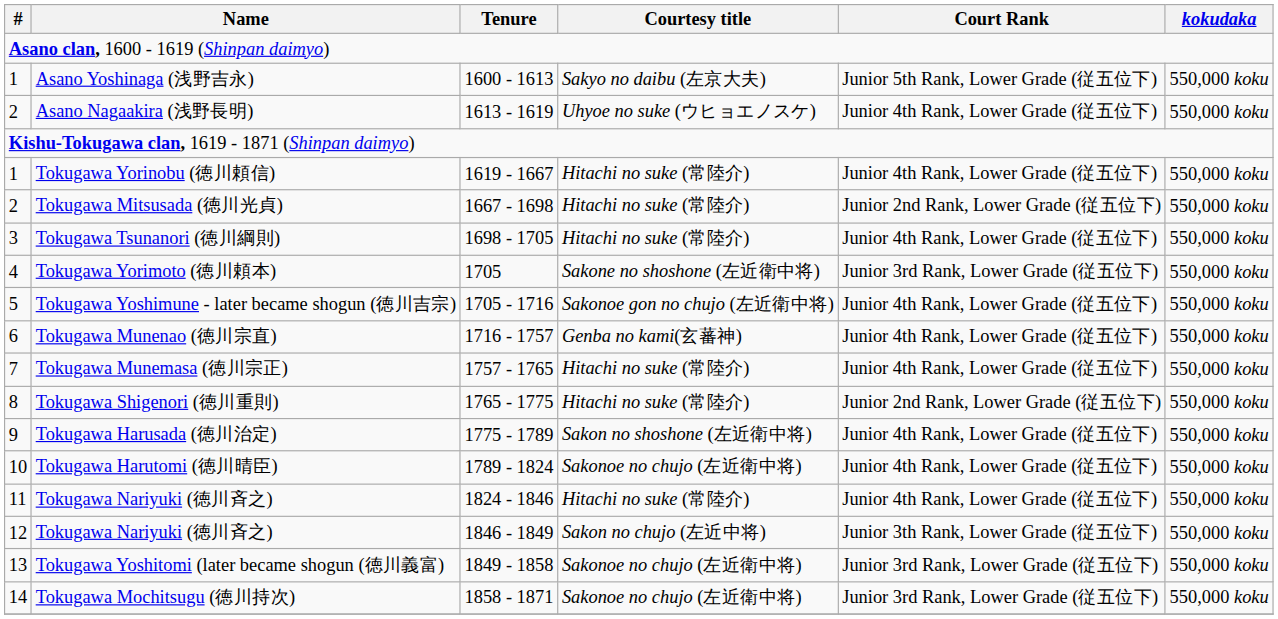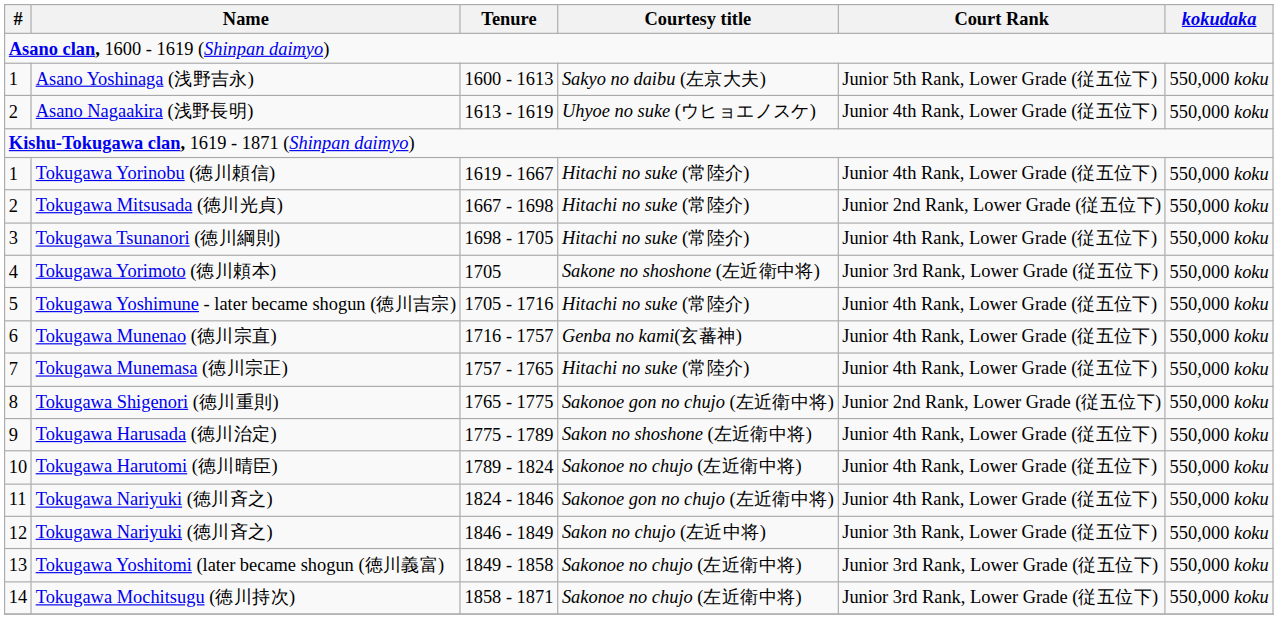 <table class=wikitable>
 <tr>
 <th>#</th>
 <th>Name</th>
 <th>Tenure</th>
 <th>Courtesy title</th>
 <th>Court Rank</th>
 <th><em><a href='#'>kokudaka</a></em></th>
 </tr>
 <tr>
 <td colspan=6> <strong><a href='#'>Asano clan</a>,</strong> 1600 - 1619 (<em><a href='#'>Shinpan daimyo</a></em>)</td>
 </tr>
 <tr>
 <td>1</td>
 <td><a href='#'>Asano Yoshinaga</a> (浅野吉永)</td>
 <td>1600 - 1613</td>
 <td><em>Sakyo no daibu</em> (左京大夫)</td>
 <td>Junior 5th Rank, Lower Grade (従五位下)</td>
 <td>550,000 <em>koku</em></td>
 </tr>
 <tr>
 <td>2</td>
 <td><a href='#'>Asano Nagaakira</a> (浅野長明)</td>
 <td>1613 - 1619</td>
 <td><em>Uhyoe no suke</em> (ウヒョエノスケ)</td>
 <td>Junior 4th Rank, Lower Grade (従五位下)</td>
 <td>550,000 <em>koku</em></td>
 </tr>
 <tr>
 <td colspan=6> <strong><a href='#'>Kishu-Tokugawa clan</a>,</strong> 1619 - 1871 (<em><a href='#'>Shinpan daimyo</a></em>)</td>
 </tr>
 <tr>
 <td>1</td>
 <td><a href='#'>Tokugawa Yorinobu</a> (徳川頼信)</td>
 <td>1619 - 1667</td>
 <td><em>Hitachi no suke</em> (常陸介)</td>
 <td>Junior 4th Rank, Lower Grade (従五位下)</td>
 <td>550,000 <em>koku</em></td>
 </tr>
 <tr>
 <td>2</td>
 <td><a href='#'>Tokugawa Mitsusada</a> (徳川光貞)</td>
 <td>1667 - 1698</td>
 <td><em>Hitachi no suke</em> (常陸介)</td>
 <td>Junior 2nd Rank, Lower Grade (従五位下)</td>
 <td>550,000 <em>koku</em></td>
 </tr>
 <tr>
 <td>3</td>
 <td><a href='#'>Tokugawa Tsunanori</a> (徳川綱則)</td>
 <td>1698 - 1705</td>
 <td><em>Hitachi no suke</em> (常陸介)</td>
 <td>Junior 4th Rank, Lower Grade (従五位下)</td>
 <td>550,000 <em>koku</em></td>
 </tr>
 <tr>
 <td>4</td>
 <td><a href='#'>Tokugawa Yorimoto</a> (徳川頼本)</td>
 <td>1705</td>
 <td><em>Sakone no shoshone</em> (左近衛中将)</td>
 <td>Junior 3rd Rank, Lower Grade (従五位下)</td>
 <td>550,000 <em>koku</em></td>
 </tr>
 <tr>
 <td>5</td>
 <td><a href='#'>Tokugawa Yoshimune</a> - later became shogun (徳川吉宗)</td>
 <td>1705 - 1716</td>
-<td><em>Sakonoe gon no chujo</em> (左近衛中将)</td>
+<td><em>Hitachi no suke</em> (常陸介)</td>
 <td>Junior 4th Rank, Lower Grade (従五位下)</td>
 <td>550,000 <em>koku</em></td>
 </tr>
 <tr>
 <td>6</td>
 <td><a href='#'>Tokugawa Munenao</a> (徳川宗直)</td>
 <td>1716 - 1757</td>
 <td><em>Genba no kami</em>(玄蕃神)</td>
 <td>Junior 4th Rank, Lower Grade (従五位下)</td>
 <td>550,000 <em>koku</em></td>
 </tr>
 <tr>
 <td>7</td>
 <td><a href='#'>Tokugawa Munemasa</a> (徳川宗正)</td>
 <td>1757 - 1765</td>
 <td><em>Hitachi no suke</em> (常陸介)</td>
 <td>Junior 4th Rank, Lower Grade (従五位下)</td>
 <td>550,000 <em>koku</em></td>
 </tr>
 <tr>
 <td>8</td>
 <td><a href='#'>Tokugawa Shigenori</a> (徳川重則)</td>
 <td>1765 - 1775</td>
-<td><em>Hitachi no suke</em> (常陸介)</td>
+<td><em>Sakonoe gon no chujo</em> (左近衛中将)</td>
 <td>Junior 2nd Rank, Lower Grade (従五位下)</td>
 <td>550,000 <em>koku</em></td>
 </tr>
 <tr>
 <td>9</td>
 <td><a href='#'>Tokugawa Harusada</a> (徳川治定)</td>
 <td>1775 - 1789</td>
 <td><em>Sakon no shoshone</em> (左近衛中将)</td>
 <td>Junior 4th Rank, Lower Grade (従五位下)</td>
 <td>550,000 <em>koku</em></td>
 </tr>
 <tr>
 <td>10</td>
 <td><a href='#'>Tokugawa Harutomi</a> (徳川晴臣)</td>
 <td>1789 - 1824</td>
 <td><em>Sakonoe no chujo</em> (左近衛中将)</td>
 <td>Junior 4th Rank, Lower Grade (従五位下)</td>
 <td>550,000 <em>koku</em></td>
 </tr>
 <tr>
 <td>11</td>
 <td><a href='#'>Tokugawa Nariyuki</a> (徳川斉之)</td>
 <td>1824 - 1846</td>
-<td><em>Hitachi no suke</em> (常陸介)</td>
+<td><em>Sakonoe gon no chujo</em> (左近衛中将)</td>
 <td>Junior 4th Rank, Lower Grade (従五位下)</td>
 <td>550,000 <em>koku</em></td>
 </tr>
 <tr>
 <td>12</td>
 <td><a href='#'>Tokugawa Nariyuki</a> (徳川斉之)</td>
 <td>1846 - 1849</td>
 <td><em>Sakon no chujo</em> (左近中将)</td>
 <td>Junior 3th Rank, Lower Grade (従五位下)</td>
 <td>550,000 <em>koku</em></td>
 </tr>
 <tr>
 <td>13</td>
 <td><a href='#'>Tokugawa Yoshitomi</a> (later became shogun (徳川義富)</td>
 <td>1849 -  1858</td>
 <td><em>Sakonoe no chujo</em> (左近衛中将)</td>
 <td>Junior 3rd Rank, Lower Grade (従五位下)</td>
 <td>550,000 <em>koku</em></td>
 </tr>
 <tr>
 <td>14</td>
 <td><a href='#'>Tokugawa Mochitsugu</a> (徳川持次)</td>
 <td>1858 - 1871</td>
 <td><em>Sakonoe no chujo</em> (左近衛中将)</td>
 <td>Junior 3rd Rank, Lower Grade (従五位下)</td>
 <td>550,000 <em>koku</em></td>
 </tr>
 <tr>
 </tr>
 </table>
